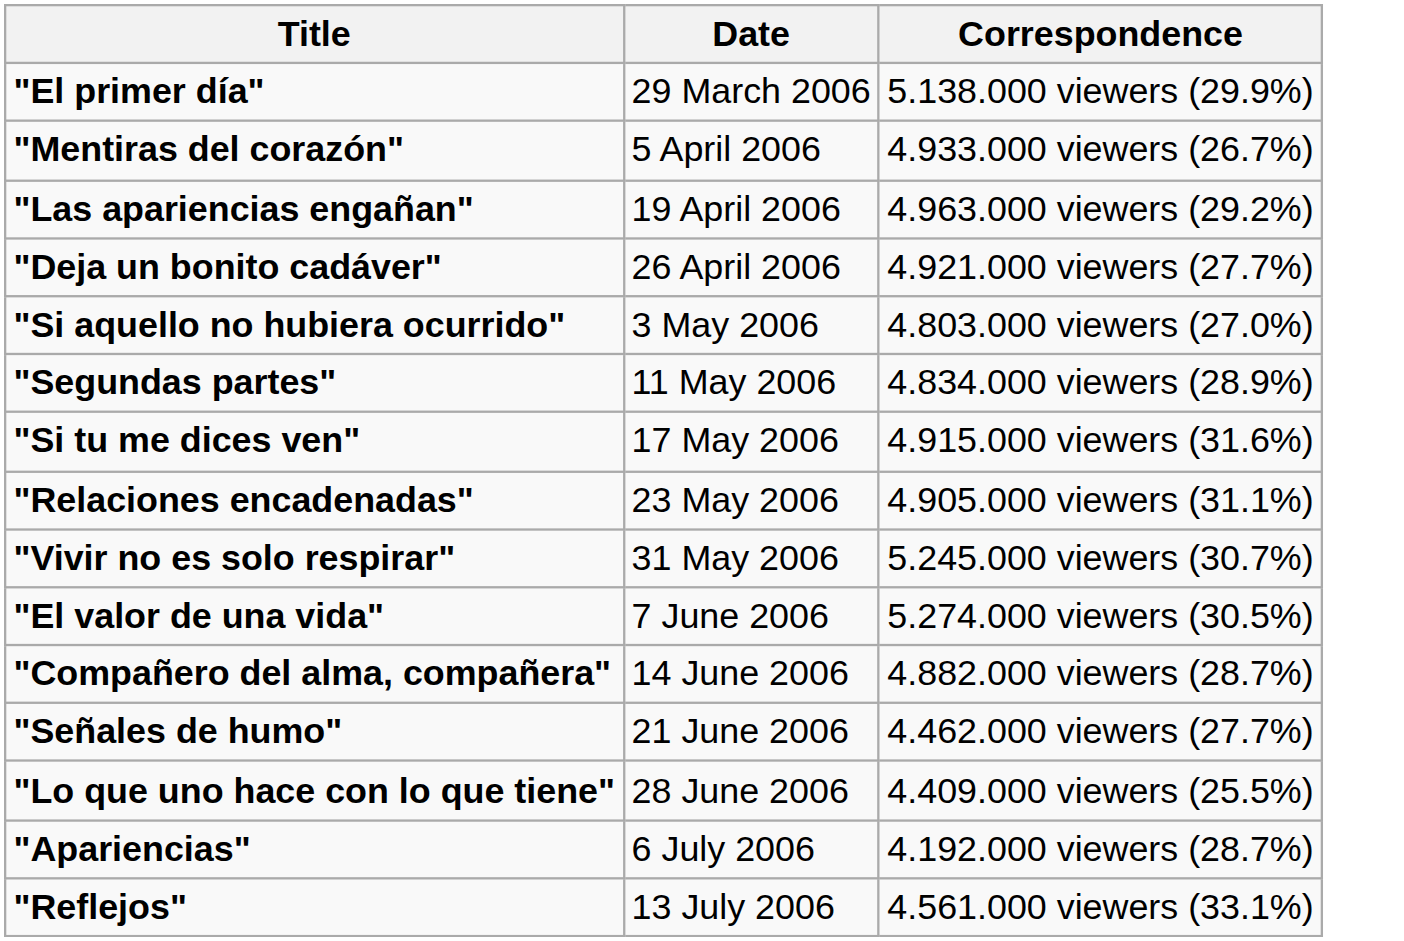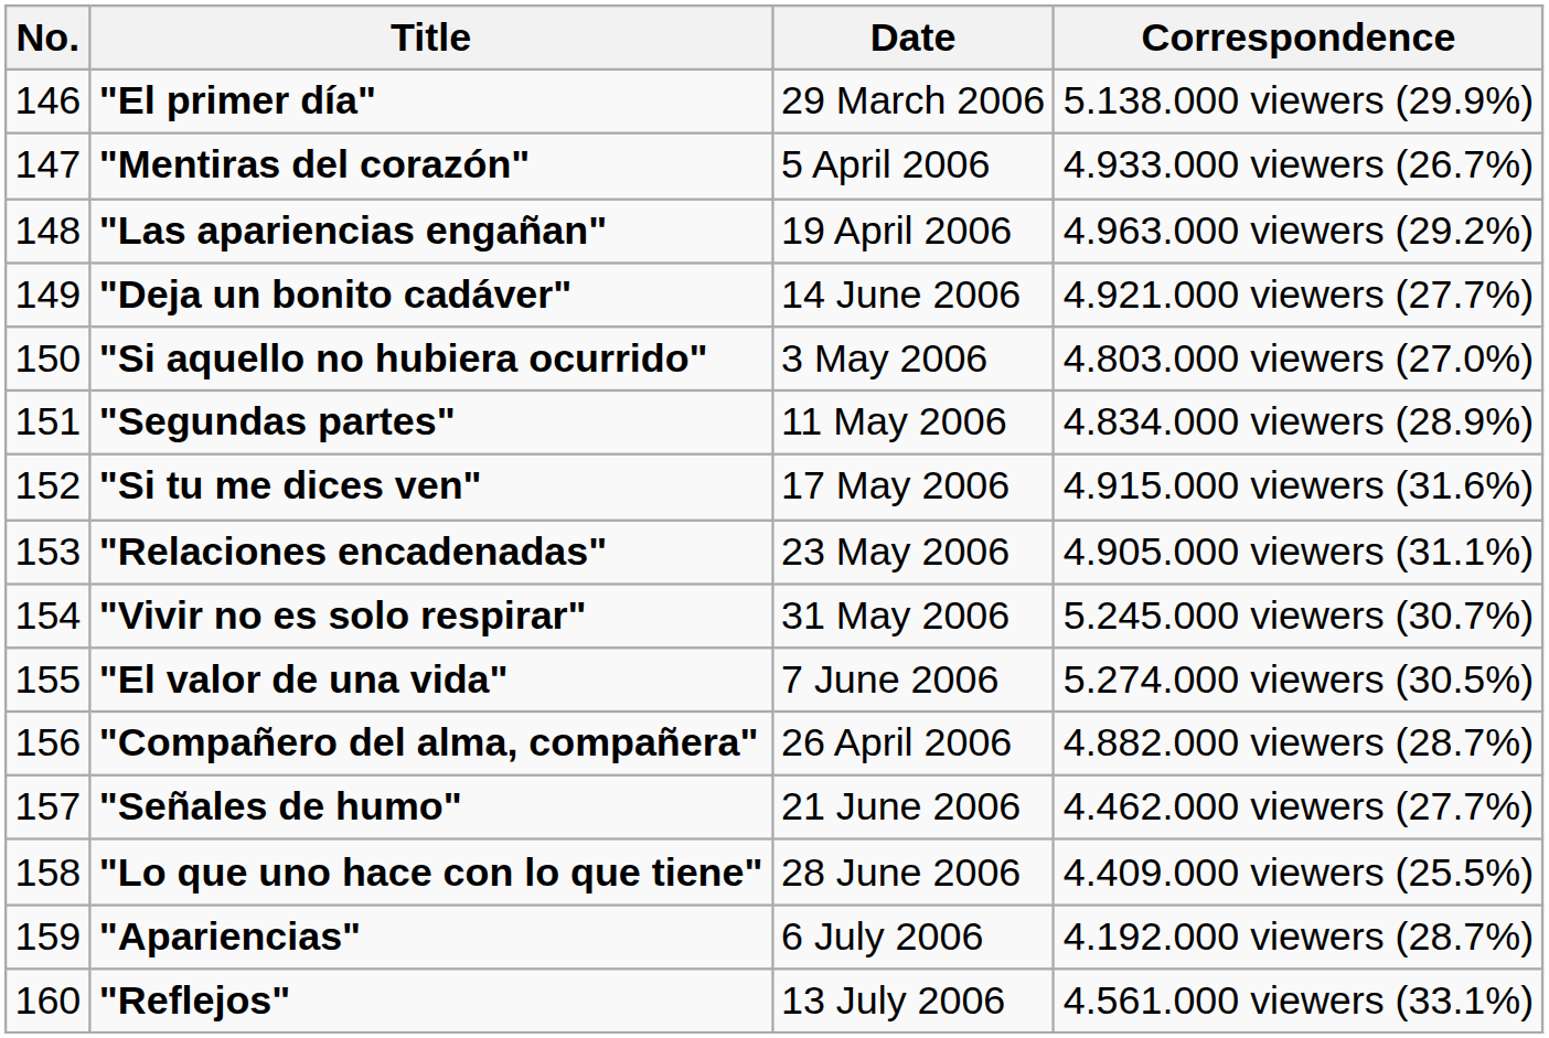 <table class="sortable wikitable" style="font-size:97%">
 <tr>
+<th>No.</th>
 <th>Title</th>
 <th>Date</th>
 <th>Correspondence</th>
 </tr>
 <tr>
+<td>146</td>
 <td><strong>"El primer día"</strong></td>
 <td>29 March 2006</td>
 <td>5.138.000 viewers (29.9%)</td>
 </tr>
 <tr>
+<td>147</td>
 <td><strong>"Mentiras del corazón"</strong></td>
 <td>5 April 2006</td>
 <td>4.933.000 viewers (26.7%)</td>
 </tr>
 <tr>
+<td>148</td>
 <td><strong>"Las apariencias engañan"</strong></td>
 <td>19 April 2006</td>
 <td>4.963.000 viewers (29.2%)</td>
 </tr>
 <tr>
+<td>149</td>
 <td><strong>"Deja un bonito cadáver"</strong></td>
-<td>26 April 2006</td>
+<td>14 June 2006</td>
 <td>4.921.000 viewers (27.7%)</td>
 </tr>
 <tr>
+<td>150</td>
 <td><strong>"Si aquello no hubiera ocurrido"</strong></td>
 <td>3 May 2006</td>
 <td>4.803.000 viewers (27.0%)</td>
 </tr>
 <tr>
+<td>151</td>
 <td><strong>"Segundas partes"</strong></td>
 <td>11 May 2006</td>
 <td>4.834.000 viewers (28.9%)</td>
 </tr>
 <tr>
+<td>152</td>
 <td><strong>"Si tu me dices ven"</strong></td>
 <td>17 May 2006</td>
 <td>4.915.000 viewers (31.6%)</td>
 </tr>
 <tr>
+<td>153</td>
 <td><strong>"Relaciones encadenadas"</strong></td>
 <td>23 May 2006</td>
 <td>4.905.000 viewers (31.1%)</td>
 </tr>
 <tr>
+<td>154</td>
 <td><strong>"Vivir no es solo respirar"</strong></td>
 <td>31 May 2006</td>
 <td>5.245.000 viewers (30.7%)</td>
 </tr>
 <tr>
+<td>155</td>
 <td><strong>"El valor de una vida"</strong></td>
 <td>7 June 2006</td>
 <td>5.274.000 viewers (30.5%)</td>
 </tr>
 <tr>
+<td>156</td>
 <td><strong>"Compañero del alma, compañera"</strong></td>
-<td>14 June 2006</td>
+<td>26 April 2006</td>
 <td>4.882.000 viewers (28.7%)</td>
 </tr>
 <tr>
+<td>157</td>
 <td><strong>"Señales de humo"</strong></td>
 <td>21 June 2006</td>
 <td>4.462.000 viewers (27.7%)</td>
 </tr>
 <tr>
+<td>158</td>
 <td><strong>"Lo que uno hace con lo que tiene"</strong></td>
 <td>28 June 2006</td>
 <td>4.409.000 viewers (25.5%)</td>
 </tr>
 <tr>
+<td>159</td>
 <td><strong>"Apariencias"</strong></td>
 <td>6 July 2006</td>
 <td>4.192.000 viewers (28.7%)</td>
 </tr>
 <tr>
+<td>160</td>
 <td><strong>"Reflejos"</strong></td>
 <td>13 July 2006</td>
 <td>4.561.000 viewers (33.1%)</td>
 </tr>
 </table>
